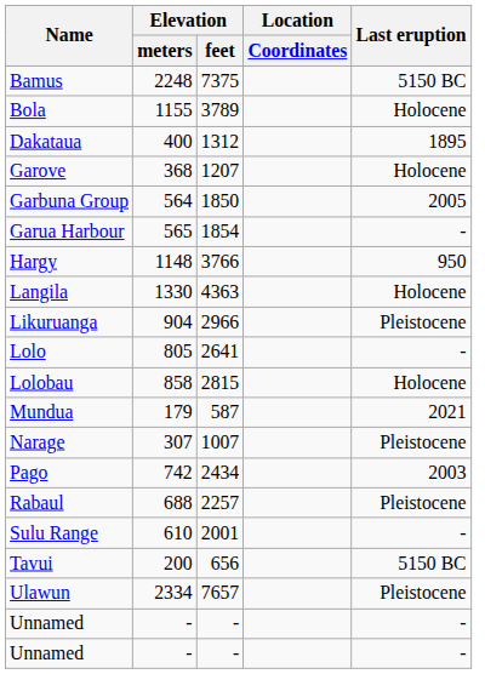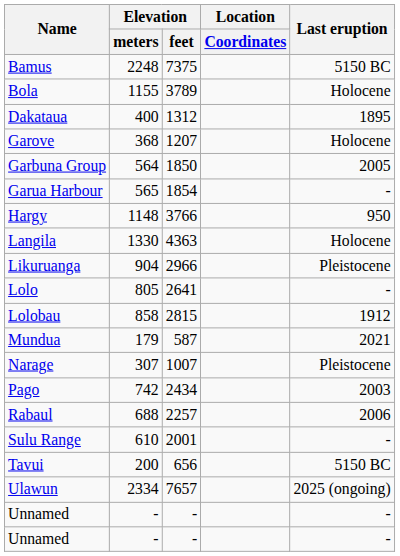 <table class="wikitable">
 <tr>
 <th rowspan="2">Name</th>
 <th colspan ="2">Elevation</th>
 <th>Location</th>
 <th rowspan="2">Last eruption</th>
 </tr>
 <tr>
 <th>meters</th>
 <th>feet</th>
 <th><a href='#'>Coordinates</a></th>
 </tr>
 <tr align="right">
 <td align="left"><a href='#'>Bamus</a></td>
 <td>2248</td>
 <td>7375</td>
 <td></td>
 <td>5150 BC</td>
 </tr>
 <tr align="right">
 <td align="left"><a href='#'>Bola</a></td>
 <td>1155</td>
 <td>3789</td>
 <td></td>
 <td>Holocene</td>
 </tr>
 <tr align="right">
 <td align="left"><a href='#'>Dakataua</a></td>
 <td>400</td>
 <td>1312</td>
 <td></td>
 <td>1895</td>
 </tr>
 <tr align="right">
 <td align="left"><a href='#'>Garove</a></td>
 <td>368</td>
 <td>1207</td>
 <td></td>
 <td>Holocene</td>
 </tr>
 <tr align="right">
 <td align="left"><a href='#'>Garbuna Group</a></td>
 <td>564</td>
 <td>1850</td>
 <td></td>
 <td>2005</td>
 </tr>
 <tr align="right">
 <td align="left"><a href='#'>Garua Harbour</a></td>
 <td>565</td>
 <td>1854</td>
 <td></td>
 <td>-</td>
 </tr>
 <tr align="right">
 <td align="left"><a href='#'>Hargy</a></td>
 <td>1148</td>
 <td>3766</td>
 <td></td>
 <td>950</td>
 </tr>
 <tr align="right">
 <td align="left"><a href='#'>Langila</a></td>
 <td>1330</td>
 <td>4363</td>
 <td></td>
 <td>Holocene</td>
 </tr>
 <tr align="right">
 <td align="left"><a href='#'>Likuruanga</a></td>
 <td>904</td>
 <td>2966</td>
 <td></td>
 <td>Pleistocene</td>
 </tr>
 <tr align="right">
 <td align="left"><a href='#'>Lolo</a></td>
 <td>805</td>
 <td>2641</td>
 <td></td>
 <td>-</td>
 </tr>
 <tr align="right">
 <td align="left"><a href='#'>Lolobau</a></td>
 <td>858</td>
 <td>2815</td>
 <td></td>
-<td>Holocene</td>
+<td>1912</td>
 </tr>
 <tr align="right">
 <td align="left"><a href='#'>Mundua</a></td>
 <td>179</td>
 <td>587</td>
 <td></td>
 <td>2021</td>
 </tr>
 <tr align="right">
 <td align="left"><a href='#'>Narage</a></td>
 <td>307</td>
 <td>1007</td>
 <td></td>
 <td>Pleistocene</td>
 </tr>
 <tr align="right">
 <td align="left"><a href='#'>Pago</a></td>
 <td>742</td>
 <td>2434</td>
 <td></td>
 <td>2003</td>
 </tr>
 <tr align="right">
 <td align="left"><a href='#'>Rabaul</a></td>
 <td>688</td>
 <td>2257</td>
 <td></td>
-<td>Pleistocene</td>
+<td>2006</td>
 </tr>
 <tr align="right">
 <td align="left"><a href='#'>Sulu Range</a></td>
 <td>610</td>
 <td>2001</td>
 <td></td>
 <td>-</td>
 </tr>
 <tr align="right">
 <td align="left"><a href='#'>Tavui</a></td>
 <td>200</td>
 <td>656</td>
 <td></td>
 <td>5150 BC</td>
 </tr>
 <tr align="right">
 <td align="left"><a href='#'>Ulawun</a></td>
 <td>2334</td>
 <td>7657</td>
 <td></td>
-<td>Pleistocene</td>
+<td>2025 (ongoing)</td>
 </tr>
 <tr align="right">
 <td align="left">Unnamed</td>
 <td>-</td>
 <td>-</td>
 <td></td>
 <td>-</td>
 </tr>
 <tr align="right">
 <td align="left">Unnamed</td>
 <td>-</td>
 <td>-</td>
 <td></td>
 <td>-</td>
 </tr>
 </table>
